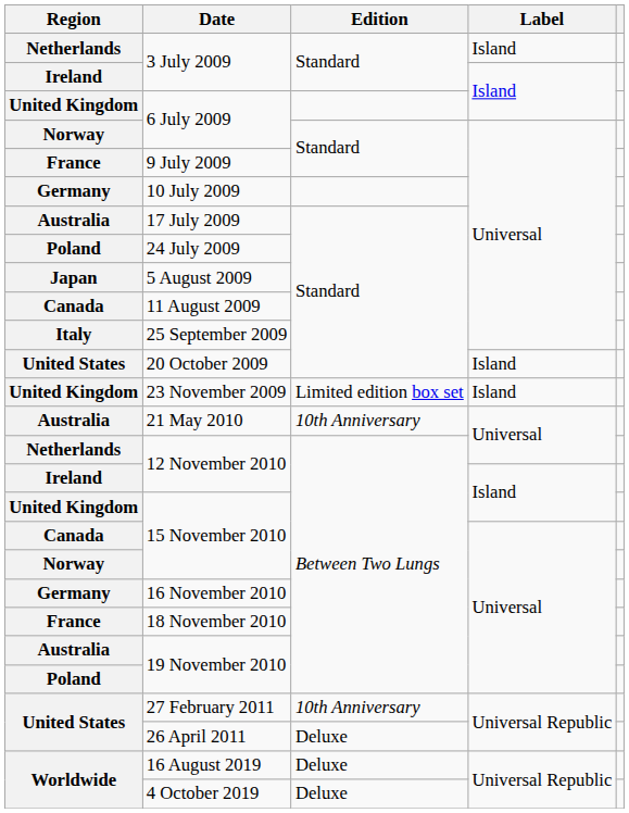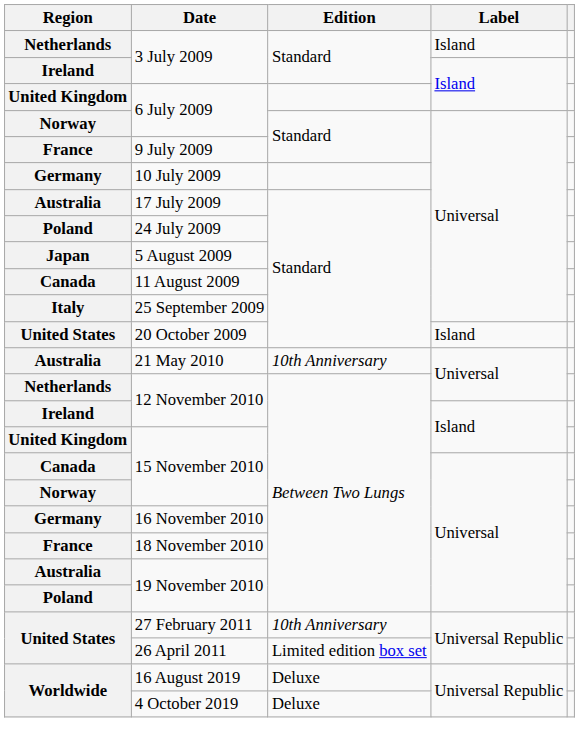 <table class="wikitable plainrowheaders">
 <tr>
 <th scope="col">Region</th>
 <th scope="col">Date</th>
 <th scope="col">Edition</th>
 <th scope="col">Label</th>
 <th scope="col"></th>
 </tr>
 <tr>
 <th scope="row">Netherlands</th>
 <td rowspan="2">3 July 2009</td>
 <td rowspan="2">Standard</td>
 <td>Island</td>
 <td align="center"></td>
 </tr>
 <tr>
 <th scope="row">Ireland</th>
 <td rowspan="2"><a href='#'>Island</a></td>
 <td align="center"></td>
 </tr>
 <tr>
 <th scope="row">United Kingdom</th>
 <td rowspan="2">6 July 2009</td>
 <td></td>
 <td align="center"></td>
 </tr>
 <tr>
 <th scope="row">Norway</th>
 <td rowspan="2">Standard</td>
 <td rowspan="8">Universal</td>
 <td align="center"></td>
 </tr>
 <tr>
 <th scope="row">France</th>
 <td>9 July 2009</td>
 <td align="center"></td>
 </tr>
 <tr>
 <th scope="row">Germany</th>
 <td>10 July 2009</td>
 <td></td>
 <td align="center"></td>
 </tr>
 <tr>
 <th scope="row">Australia</th>
 <td>17 July 2009</td>
 <td rowspan="6">Standard</td>
 <td align="center"></td>
 </tr>
 <tr>
 <th scope="row">Poland</th>
 <td>24 July 2009</td>
 <td align="center"></td>
 </tr>
 <tr>
 <th scope="row">Japan</th>
 <td>5 August 2009</td>
 <td align="center"></td>
 </tr>
 <tr>
 <th scope="row">Canada</th>
 <td>11 August 2009</td>
 <td align="center"></td>
 </tr>
 <tr>
 <th scope="row">Italy</th>
 <td>25 September 2009</td>
 <td align="center"></td>
 </tr>
 <tr>
 <th scope="row">United States</th>
 <td>20 October 2009</td>
 <td>Island</td>
 <td align="center"></td>
 </tr>
 <tr>
-<th scope="row">United Kingdom</th>
-<td>23 November 2009</td>
-<td>Limited edition <a href='#'>box set</a></td>
-<td>Island</td>
-<td align="center"></td>
-</tr>
-<tr>
 <th scope="row">Australia</th>
 <td>21 May 2010</td>
 <td><em>10th Anniversary</em> </td>
 <td rowspan="2">Universal</td>
 <td align="center"></td>
 </tr>
 <tr>
 <th scope="row">Netherlands</th>
 <td rowspan="2">12 November 2010</td>
 <td rowspan="9"><em>Between Two Lungs</em></td>
 <td align="center"></td>
 </tr>
 <tr>
 <th scope="row">Ireland</th>
 <td rowspan="2">Island</td>
 <td align="center"></td>
 </tr>
 <tr>
 <th scope="row">United Kingdom</th>
 <td rowspan="3">15 November 2010</td>
 <td align="center"></td>
 </tr>
 <tr>
 <th scope="row">Canada</th>
 <td rowspan="6">Universal</td>
 <td align="center"></td>
 </tr>
 <tr>
 <th scope="row">Norway</th>
 <td align="center"></td>
 </tr>
 <tr>
 <th scope="row">Germany</th>
 <td>16 November 2010</td>
 <td align="center"></td>
 </tr>
 <tr>
 <th scope="row">France</th>
 <td>18 November 2010</td>
 <td align="center"></td>
 </tr>
 <tr>
 <th scope="row">Australia</th>
 <td rowspan="2">19 November 2010</td>
 <td align="center"></td>
 </tr>
 <tr>
 <th scope="row">Poland</th>
 <td align="center"></td>
 </tr>
 <tr>
 <th scope="row" rowspan="2">United States</th>
 <td>27 February 2011</td>
 <td><em>10th Anniversary</em> </td>
 <td rowspan="2">Universal Republic</td>
 <td align="center"></td>
 </tr>
 <tr>
 <td>26 April 2011</td>
-<td>Deluxe</td>
+<td>Limited edition <a href='#'>box set</a></td>
 <td align="center"></td>
 </tr>
 <tr>
 <th scope="row" rowspan="2">Worldwide</th>
 <td>16 August 2019</td>
 <td>Deluxe</td>
 <td rowspan="2">Universal Republic</td>
 <td align="center"></td>
 </tr>
 <tr>
 <td>4 October 2019</td>
 <td>Deluxe</td>
 <td align="center"></td>
 </tr>
 </table>
